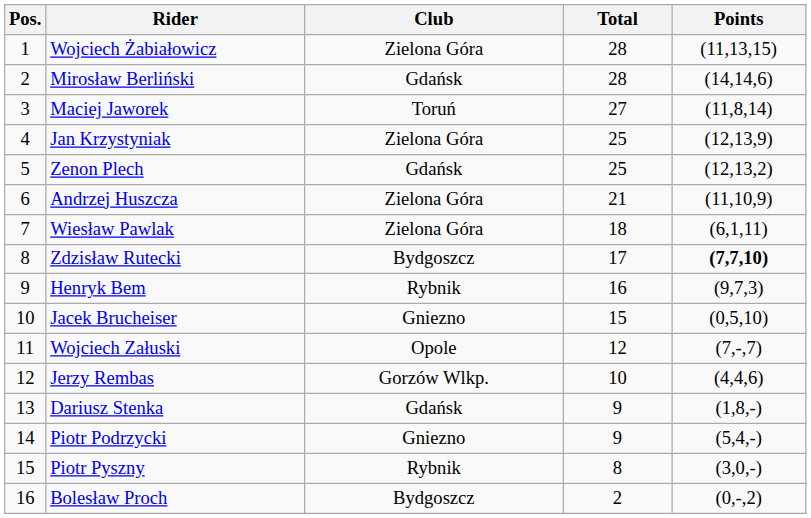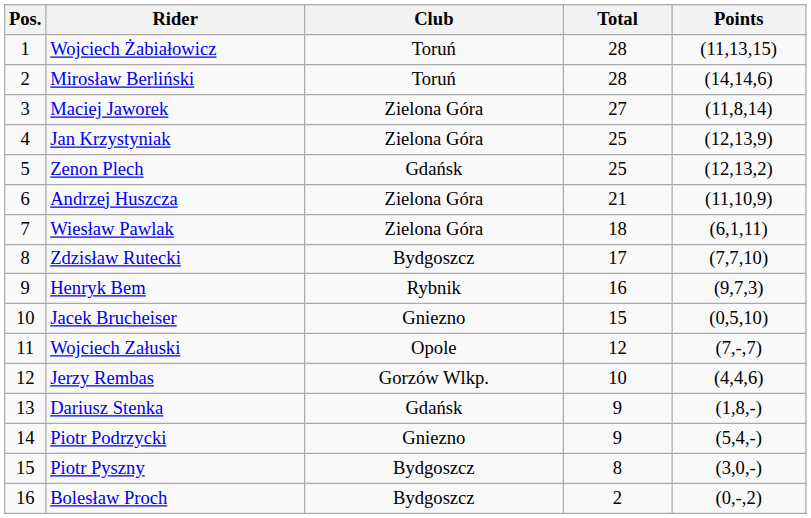 <table class=wikitable style="font-size:93%;">
 <tr>
 <th width=25px>Pos.</th>
 <th width=200px>Rider</th>
 <th width=200px>Club</th>
 <th width=80px>Total</th>
 <th width=100px>Points</th>
 </tr>
 <tr align=center>
 <td>1</td>
 <td align=left><a href='#'>Wojciech Żabiałowicz</a></td>
-<td>Zielona Góra</td>
+<td>Toruń</td>
 <td>28</td>
 <td>(11,13,15)</td>
 </tr>
 <tr align=center>
 <td>2</td>
 <td align=left><a href='#'>Mirosław Berliński</a></td>
-<td>Gdańsk</td>
+<td>Toruń</td>
 <td>28</td>
 <td>(14,14,6)</td>
 </tr>
 <tr align=center>
 <td>3</td>
 <td align=left><a href='#'>Maciej Jaworek</a></td>
-<td>Toruń</td>
+<td>Zielona Góra</td>
 <td>27</td>
 <td>(11,8,14)</td>
 </tr>
 <tr align=center>
 <td>4</td>
 <td align=left><a href='#'>Jan Krzystyniak</a></td>
 <td>Zielona Góra</td>
 <td>25</td>
 <td>(12,13,9)</td>
 </tr>
 <tr align=center>
 <td>5</td>
 <td align=left><a href='#'>Zenon Plech</a></td>
 <td>Gdańsk</td>
 <td>25</td>
 <td>(12,13,2)</td>
 </tr>
 <tr align=center>
 <td>6</td>
 <td align=left><a href='#'>Andrzej Huszcza</a></td>
 <td>Zielona Góra</td>
 <td>21</td>
 <td>(11,10,9)</td>
 </tr>
 <tr align=center>
 <td>7</td>
 <td align=left><a href='#'>Wiesław Pawlak</a></td>
 <td>Zielona Góra</td>
 <td>18</td>
 <td>(6,1,11)</td>
 </tr>
 <tr align=center>
 <td>8</td>
 <td align=left><a href='#'>Zdzisław Rutecki</a></td>
 <td>Bydgoszcz</td>
 <td>17</td>
-<td><strong>(7,7,10)</strong></td>
+<td>(7,7,10)</td>
 </tr>
 <tr align=center>
 <td>9</td>
 <td align=left><a href='#'>Henryk Bem</a></td>
 <td>Rybnik</td>
 <td>16</td>
 <td>(9,7,3)</td>
 </tr>
 <tr align=center>
 <td>10</td>
 <td align=left><a href='#'>Jacek Brucheiser</a></td>
 <td>Gniezno</td>
 <td>15</td>
 <td>(0,5,10)</td>
 </tr>
 <tr align=center>
 <td>11</td>
 <td align=left><a href='#'>Wojciech Załuski</a></td>
 <td>Opole</td>
 <td>12</td>
 <td>(7,-,7)</td>
 </tr>
 <tr align=center>
 <td>12</td>
 <td align=left><a href='#'>Jerzy Rembas</a></td>
 <td>Gorzów Wlkp.</td>
 <td>10</td>
 <td>(4,4,6)</td>
 </tr>
 <tr align=center>
 <td>13</td>
 <td align=left><a href='#'>Dariusz Stenka</a></td>
 <td>Gdańsk</td>
 <td>9</td>
 <td>(1,8,-)</td>
 </tr>
 <tr align=center>
 <td>14</td>
 <td align=left><a href='#'>Piotr Podrzycki</a></td>
 <td>Gniezno</td>
 <td>9</td>
 <td>(5,4,-)</td>
 </tr>
 <tr align=center>
 <td>15</td>
 <td align=left><a href='#'>Piotr Pyszny</a></td>
-<td>Rybnik</td>
+<td>Bydgoszcz</td>
 <td>8</td>
 <td>(3,0,-)</td>
 </tr>
 <tr align=center>
 <td>16</td>
 <td align=left><a href='#'>Bolesław Proch</a></td>
 <td>Bydgoszcz</td>
 <td>2</td>
 <td>(0,-,2)</td>
 </tr>
 </table>
